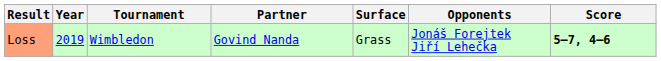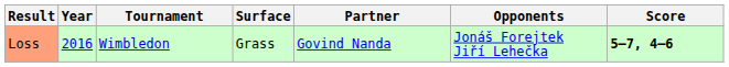 <table class="wikitable">
 <tr>
 <th>Result</th>
 <th>Year</th>
 <th style="width:130px">Tournament</th>
+<th>Surface</th>
 <th style="width:150px">Partner</th>
-<th>Surface</th>
 <th style="width:150px">Opponents</th>
 <th style="width:110px" class="unsortable">Score</th>
 </tr>
 <tr style="background:#ccffcc;">
 <td bgcolor=ffa07a>Loss</td>
-<td><a href='#'>2019</a></td>
+<td><a href='#'>2016</a></td>
 <td><a href='#'>Wimbledon</a></td>
+<td>Grass</td>
 <td> <a href='#'>Govind Nanda</a></td>
-<td>Grass</td>
 <td> <a href='#'>Jonáš Forejtek</a> <br>  <a href='#'>Jiří Lehečka</a></td>
 <td><strong>5–7, 4–6</strong></td>
 </tr>
 </table>
